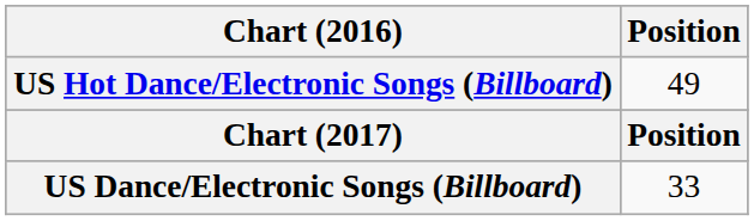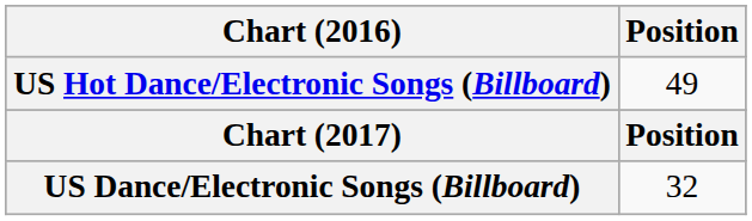 <table class="wikitable sortable plainrowheaders" style="text-align:center">
 <tr>
 <th scope="col">Chart (2016)</th>
 <th scope="col">Position</th>
 </tr>
 <tr>
 <th scope="row">US <a href='#'>Hot Dance/Electronic Songs</a> (<em><a href='#'>Billboard</a></em>)</th>
 <td>49</td>
 </tr>
 <tr>
 <th scope="col">Chart (2017)</th>
 <th scope="col">Position</th>
 </tr>
 <tr>
 <th scope="row">US Dance/Electronic Songs (<em>Billboard</em>)</th>
-<td>33</td>
+<td>32</td>
 </tr>
 </table>
